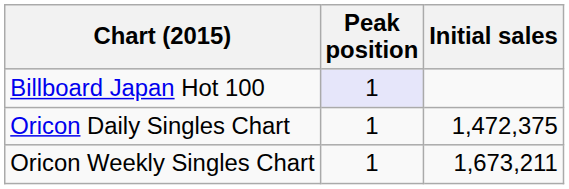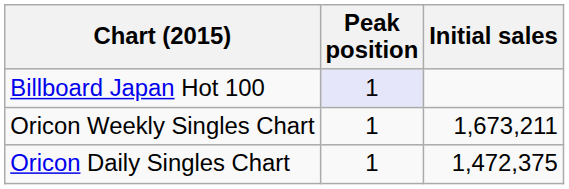 <table class="wikitable sortable">
 <tr>
 <th>Chart (2015)</th>
 <th>Peak<br>position</th>
 <th>Initial sales</th>
 </tr>
 <tr>
 <td><a href='#'>Billboard Japan</a> Hot 100</td>
 <td align="center" style="background: lavender;">1</td>
 <td></td>
 </tr>
 <tr>
+<td>Oricon Weekly Singles Chart</td>
+<td align="center">1</td>
+<td align="right">1,673,211</td>
+</tr>
+<tr>
 <td><a href='#'>Oricon</a> Daily Singles Chart</td>
 <td align="center">1</td>
 <td align="right">1,472,375</td>
 </tr>
-<tr>
-<td>Oricon Weekly Singles Chart</td>
-<td align="center">1</td>
-<td align="right">1,673,211</td>
-</tr>
 </table>
